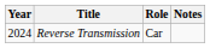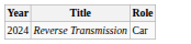 <table class="wikitable">
 <tr>
 <th>Year</th>
 <th>Title</th>
 <th>Role</th>
-<th>Notes</th>
 </tr>
 <tr>
 <td>2024</td>
 <td><em>Reverse Transmission</em></td>
 <td>Car</td>
-<td></td>
 </tr>
 </table>
